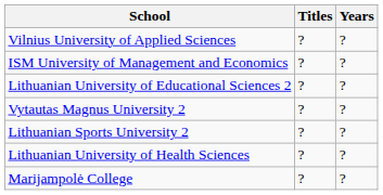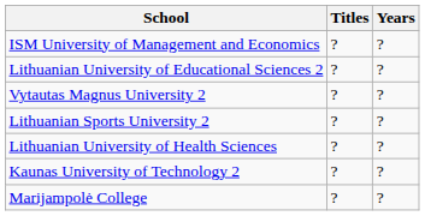 <table class="wikitable sortable">
 <tr>
 <th>School</th>
 <th>Titles</th>
 <th>Years</th>
-</tr>
-<tr>
-<td> <a href='#'>Vilnius University of Applied Sciences</a></td>
-<td>?</td>
-<td>?</td>
 </tr>
 <tr>
 <td> <a href='#'>ISM University of Management and Economics</a></td>
 <td>?</td>
 <td>?</td>
 </tr>
 <tr>
 <td> <a href='#'>Lithuanian University of Educational Sciences 2</a></td>
 <td>?</td>
 <td>?</td>
 </tr>
 <tr>
 <td> <a href='#'>Vytautas Magnus University 2</a></td>
 <td>?</td>
 <td>?</td>
 </tr>
 <tr>
 <td> <a href='#'>Lithuanian Sports University 2</a></td>
 <td>?</td>
 <td>?</td>
 </tr>
 <tr>
 <td> <a href='#'>Lithuanian University of Health Sciences</a></td>
 <td>?</td>
 <td>?</td>
 </tr>
 <tr>
+<td> <a href='#'>Kaunas University of Technology 2</a></td>
+<td>?</td>
+<td>?</td>
+</tr>
+<tr>
 <td> <a href='#'>Marijampolė College</a></td>
 <td>?</td>
 <td>?</td>
 </tr>
 </table>
